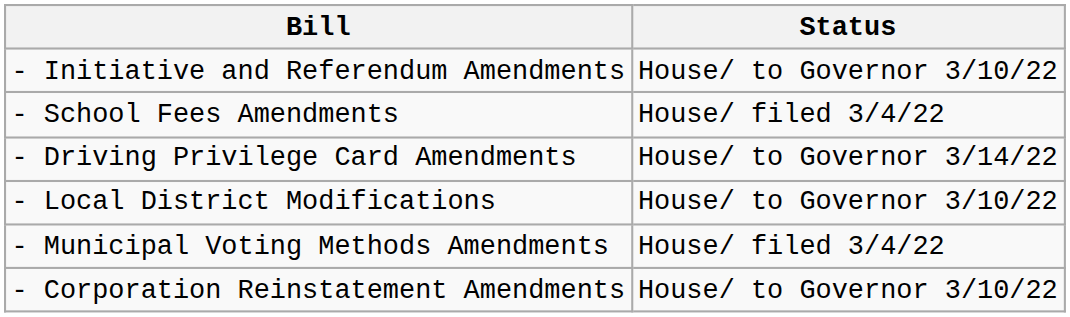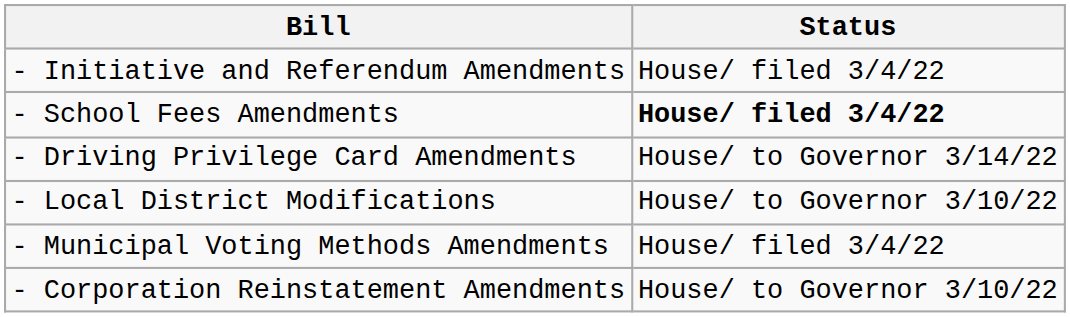 <table class="wikitable">
 <tr>
 <th>Bill</th>
 <th>Status</th>
 </tr>
 <tr>
 <td>- Initiative and Referendum Amendments</td>
-<td>House/ to Governor 3/10/22</td>
+<td>House/ filed 3/4/22</td>
 </tr>
 <tr>
 <td>- School Fees Amendments</td>
-<td>House/ filed 3/4/22</td>
+<td><strong>House/ filed 3/4/22</strong></td>
 </tr>
 <tr>
 <td>- Driving Privilege Card Amendments</td>
 <td>House/ to Governor 3/14/22</td>
 </tr>
 <tr>
 <td>- Local District Modifications</td>
 <td>House/ to Governor 3/10/22</td>
 </tr>
 <tr>
 <td>- Municipal Voting Methods Amendments</td>
 <td>House/ filed 3/4/22</td>
 </tr>
 <tr>
 <td>- Corporation Reinstatement Amendments</td>
 <td>House/ to Governor 3/10/22</td>
 </tr>
 </table>
